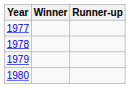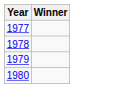 <table class="wikitable floatright" style="font-size:95%">
 <tr>
 <th>Year</th>
 <th>Winner</th>
-<th>Runner-up</th>
 </tr>
 <tr>
 <td><a href='#'>1977</a></td>
-<td></td>
 <td></td>
 </tr>
 <tr>
 <td><a href='#'>1978</a></td>
 <td></td>
-<td></td>
 </tr>
 <tr>
 <td><a href='#'>1979</a></td>
-<td></td>
 <td></td>
 </tr>
 <tr>
 <td><a href='#'>1980</a></td>
 <td></td>
-<td></td>
 </tr>
 </table>
